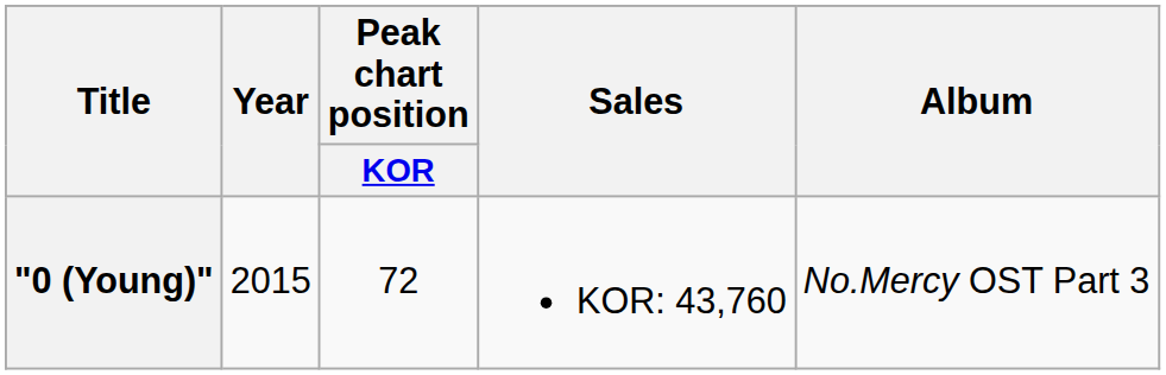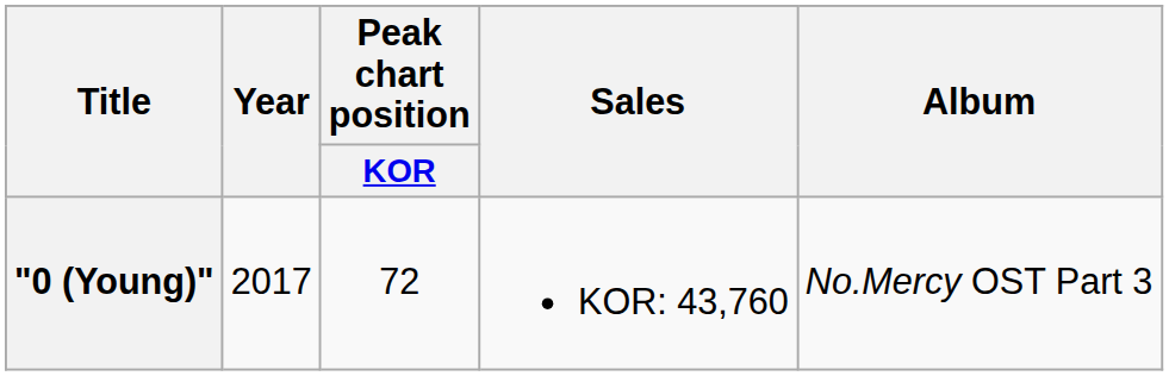 <table class="wikitable plainrowheaders" style="text-align:center">
 <tr>
 <th scope="col" rowspan="2">Title</th>
 <th scope="col" rowspan="2">Year</th>
 <th scope="col" colspan="1">Peak chart position</th>
 <th scope="col" rowspan="2">Sales</th>
 <th scope="col" rowspan="2">Album</th>
 </tr>
 <tr>
 <th style="width:3em;font-size:90%"><a href='#'>KOR</a><br></th>
 </tr>
 <tr>
 <th scope="row">"0 (Young)"<br></th>
-<td>2015</td>
+<td>2017</td>
 <td>72</td>
 <td><br><ul><li>KOR: 43,760</li></ul></td>
 <td><em>No.Mercy</em> OST Part 3</td>
 </tr>
 </table>
